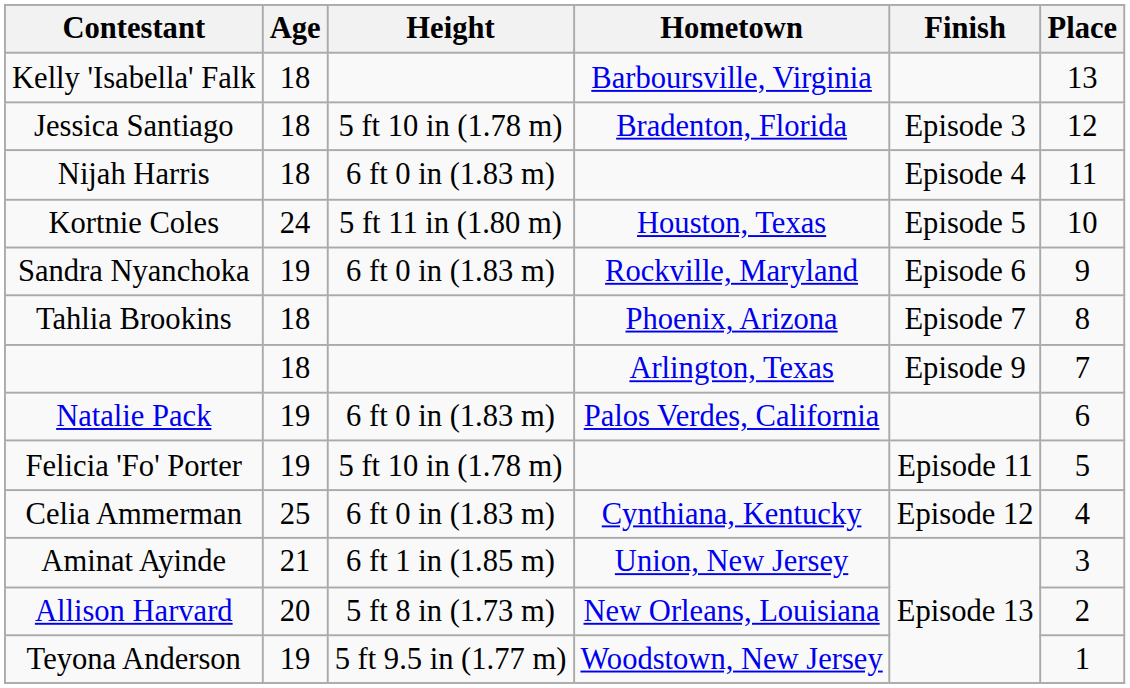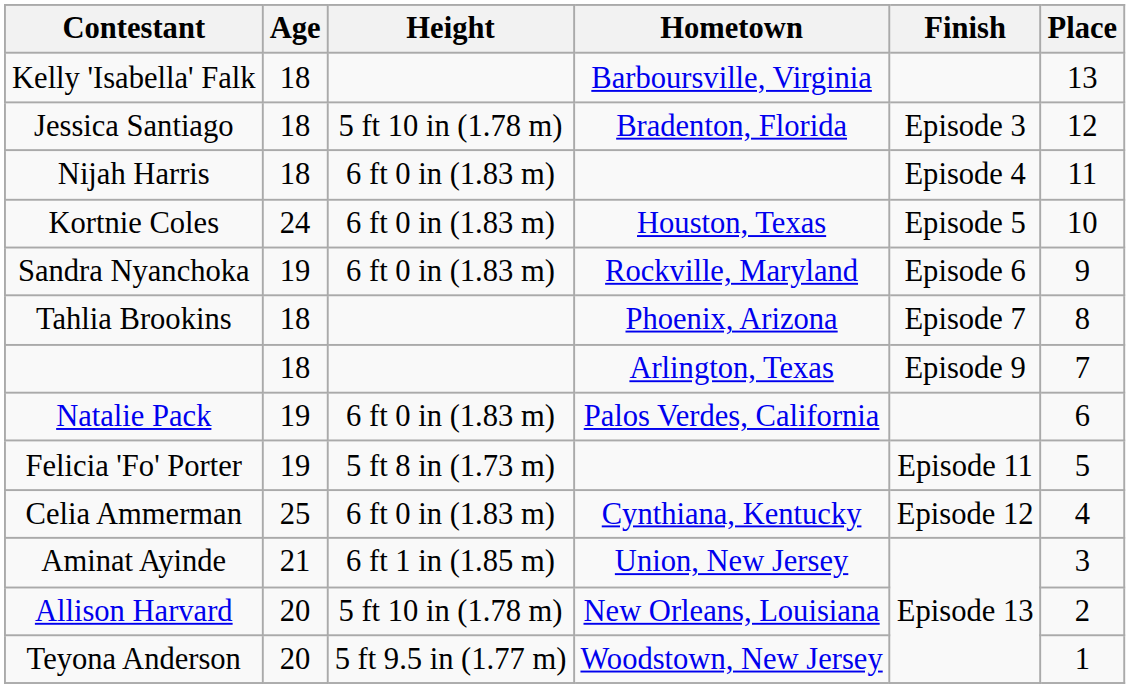 <table style="text-align:center;" class="wikitable sortable">
 <tr>
 <th>Contestant</th>
 <th>Age</th>
 <th>Height</th>
 <th>Hometown</th>
 <th>Finish</th>
 <th>Place</th>
 </tr>
 <tr>
 <td>Kelly 'Isabella' Falk</td>
 <td>18</td>
 <td></td>
 <td><a href='#'>Barboursville, Virginia</a></td>
 <td></td>
 <td>13</td>
 </tr>
 <tr>
 <td>Jessica Santiago</td>
 <td>18</td>
 <td>5 ft 10 in (1.78 m)</td>
 <td><a href='#'>Bradenton, Florida</a></td>
 <td>Episode 3</td>
 <td>12</td>
 </tr>
 <tr>
 <td>Nijah Harris</td>
 <td>18</td>
 <td>6 ft 0 in (1.83 m)</td>
 <td></td>
 <td>Episode 4</td>
 <td>11</td>
 </tr>
 <tr>
 <td>Kortnie Coles</td>
 <td>24</td>
-<td>5 ft 11 in (1.80 m)</td>
+<td>6 ft 0 in (1.83 m)</td>
 <td><a href='#'>Houston, Texas</a></td>
 <td>Episode 5</td>
 <td>10</td>
 </tr>
 <tr>
 <td>Sandra Nyanchoka</td>
 <td>19</td>
 <td>6 ft 0 in (1.83 m)</td>
 <td><a href='#'>Rockville, Maryland</a></td>
 <td>Episode 6</td>
 <td>9</td>
 </tr>
 <tr>
 <td>Tahlia Brookins</td>
 <td>18</td>
 <td></td>
 <td><a href='#'>Phoenix, Arizona</a></td>
 <td>Episode 7</td>
 <td>8</td>
 </tr>
 <tr>
 <td></td>
 <td>18</td>
 <td></td>
 <td><a href='#'>Arlington, Texas</a></td>
 <td>Episode 9</td>
 <td>7</td>
 </tr>
 <tr>
 <td><a href='#'>Natalie Pack</a></td>
 <td>19</td>
 <td>6 ft 0 in (1.83 m)</td>
 <td><a href='#'>Palos Verdes, California</a></td>
 <td></td>
 <td>6</td>
 </tr>
 <tr>
 <td>Felicia 'Fo' Porter</td>
 <td>19</td>
-<td>5 ft 10 in (1.78 m)</td>
+<td>5 ft 8 in (1.73 m)</td>
 <td></td>
 <td>Episode 11</td>
 <td>5</td>
 </tr>
 <tr>
 <td>Celia Ammerman</td>
 <td>25</td>
 <td>6 ft 0 in (1.83 m)</td>
 <td><a href='#'>Cynthiana, Kentucky</a></td>
 <td>Episode 12</td>
 <td>4</td>
 </tr>
 <tr>
 <td>Aminat Ayinde</td>
 <td>21</td>
 <td>6 ft 1 in (1.85 m)</td>
 <td><a href='#'>Union, New Jersey</a></td>
 <td rowspan="3">Episode 13</td>
 <td>3</td>
 </tr>
 <tr>
 <td><a href='#'>Allison Harvard</a></td>
 <td>20</td>
-<td>5 ft 8 in (1.73 m)</td>
+<td>5 ft 10 in (1.78 m)</td>
 <td><a href='#'>New Orleans, Louisiana</a></td>
 <td>2</td>
 </tr>
 <tr>
 <td>Teyona Anderson</td>
-<td>19</td>
+<td>20</td>
 <td>5 ft 9.5 in (1.77 m)</td>
 <td><a href='#'>Woodstown, New Jersey</a></td>
 <td>1</td>
 </tr>
 </table>
